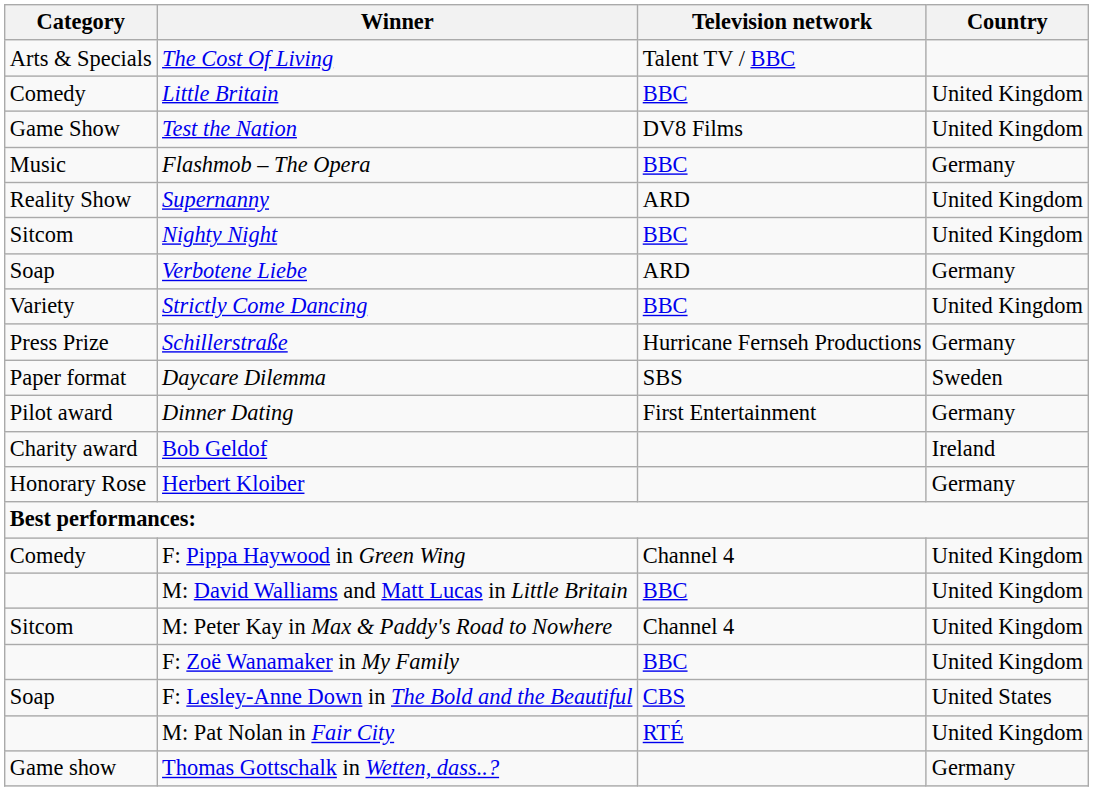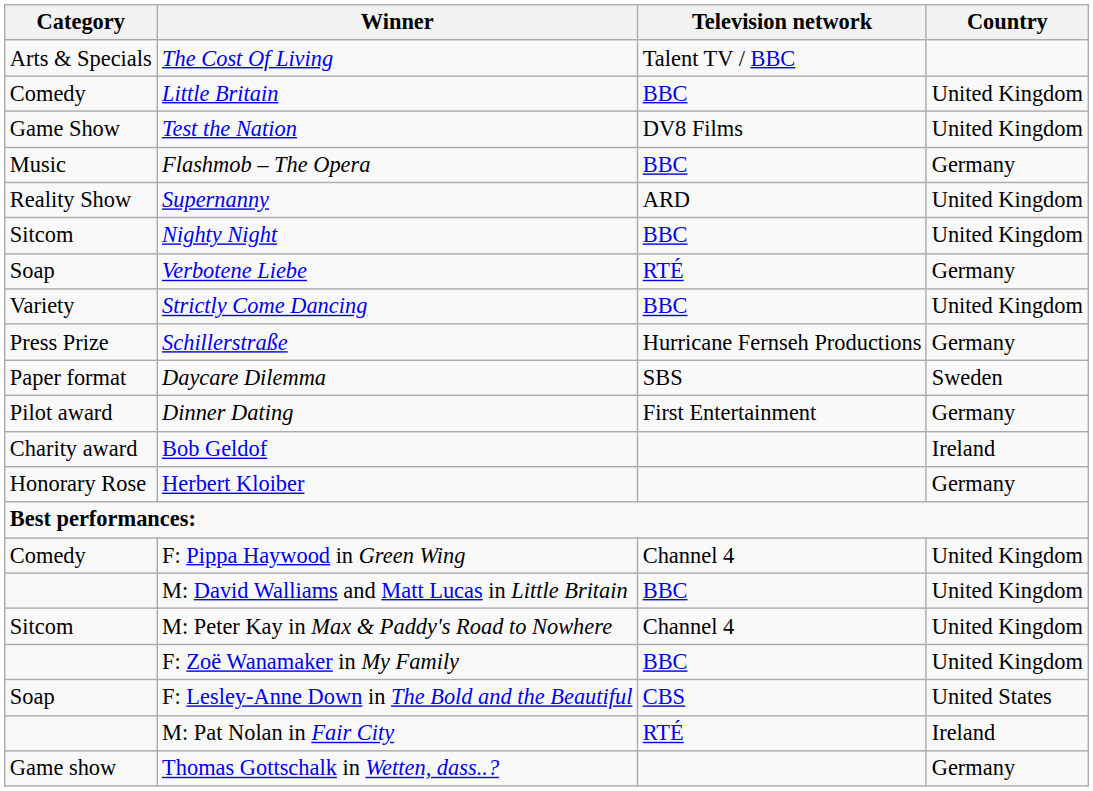 <table class="wikitable">
 <tr>
 <th>Category</th>
 <th>Winner</th>
 <th>Television network</th>
 <th>Country</th>
 </tr>
 <tr>
 <td>Arts & Specials</td>
 <td><em><a href='#'>The Cost Of Living</a></em></td>
 <td>Talent TV / <a href='#'>BBC</a></td>
 <td></td>
 </tr>
 <tr>
 <td>Comedy</td>
 <td><em><a href='#'>Little Britain</a></em></td>
 <td><a href='#'>BBC</a></td>
 <td>United Kingdom</td>
 </tr>
 <tr>
 <td>Game Show</td>
 <td><em><a href='#'>Test the Nation</a></em></td>
 <td>DV8 Films</td>
 <td>United Kingdom</td>
 </tr>
 <tr>
 <td>Music</td>
 <td><em>Flashmob – The Opera</em></td>
 <td><a href='#'>BBC</a></td>
 <td>Germany</td>
 </tr>
 <tr>
 <td>Reality Show</td>
 <td><em><a href='#'>Supernanny</a></em></td>
 <td>ARD</td>
 <td>United Kingdom</td>
 </tr>
 <tr>
 <td>Sitcom</td>
 <td><em><a href='#'>Nighty Night</a></em></td>
 <td><a href='#'>BBC</a></td>
 <td>United Kingdom</td>
 </tr>
 <tr>
 <td>Soap</td>
 <td><em><a href='#'>Verbotene Liebe</a></em></td>
-<td>ARD</td>
+<td><a href='#'>RTÉ</a></td>
 <td>Germany</td>
 </tr>
 <tr>
 <td>Variety</td>
 <td><em><a href='#'>Strictly Come Dancing</a></em></td>
 <td><a href='#'>BBC</a></td>
 <td>United Kingdom</td>
 </tr>
 <tr>
 <td>Press Prize</td>
 <td><em><a href='#'>Schillerstraße</a></em></td>
 <td>Hurricane Fernseh Productions</td>
 <td>Germany</td>
 </tr>
 <tr>
 <td>Paper format</td>
 <td><em>Daycare Dilemma</em></td>
 <td>SBS</td>
 <td>Sweden</td>
 </tr>
 <tr>
 <td>Pilot award</td>
 <td><em>Dinner Dating</em></td>
 <td>First Entertainment</td>
 <td>Germany</td>
 </tr>
 <tr>
 <td>Charity award</td>
 <td><a href='#'>Bob Geldof</a></td>
 <td></td>
 <td>Ireland</td>
 </tr>
 <tr>
 <td>Honorary Rose</td>
 <td><a href='#'>Herbert Kloiber</a></td>
 <td></td>
 <td>Germany</td>
 </tr>
 <tr>
 <td colspan="4"><strong>Best performances:</strong></td>
 </tr>
 <tr>
 <td>Comedy</td>
 <td>F: <a href='#'>Pippa Haywood</a> in <em>Green Wing</em></td>
 <td>Channel 4</td>
 <td>United Kingdom</td>
 </tr>
 <tr>
 <td></td>
 <td>M: <a href='#'>David Walliams</a> and <a href='#'>Matt Lucas</a> in <em>Little Britain</em></td>
 <td><a href='#'>BBC</a></td>
 <td>United Kingdom</td>
 </tr>
 <tr>
 <td>Sitcom</td>
 <td>M: Peter Kay in <em>Max & Paddy's Road to Nowhere</em></td>
 <td>Channel 4</td>
 <td>United Kingdom</td>
 </tr>
 <tr>
 <td></td>
 <td>F: <a href='#'>Zoë Wanamaker</a> in <em>My Family</em></td>
 <td><a href='#'>BBC</a></td>
 <td>United Kingdom</td>
 </tr>
 <tr>
 <td>Soap</td>
 <td>F: <a href='#'>Lesley-Anne Down</a> in <em><a href='#'>The Bold and the Beautiful</a></em></td>
 <td><a href='#'>CBS</a></td>
 <td>United States</td>
 </tr>
 <tr>
 <td></td>
 <td>M: Pat Nolan in <em><a href='#'>Fair City</a></em></td>
 <td><a href='#'>RTÉ</a></td>
-<td>United Kingdom</td>
+<td>Ireland</td>
 </tr>
 <tr>
 <td>Game show</td>
 <td><a href='#'>Thomas Gottschalk</a> in <em><a href='#'>Wetten, dass..?</a></em></td>
 <td></td>
 <td>Germany</td>
 </tr>
 </table>
